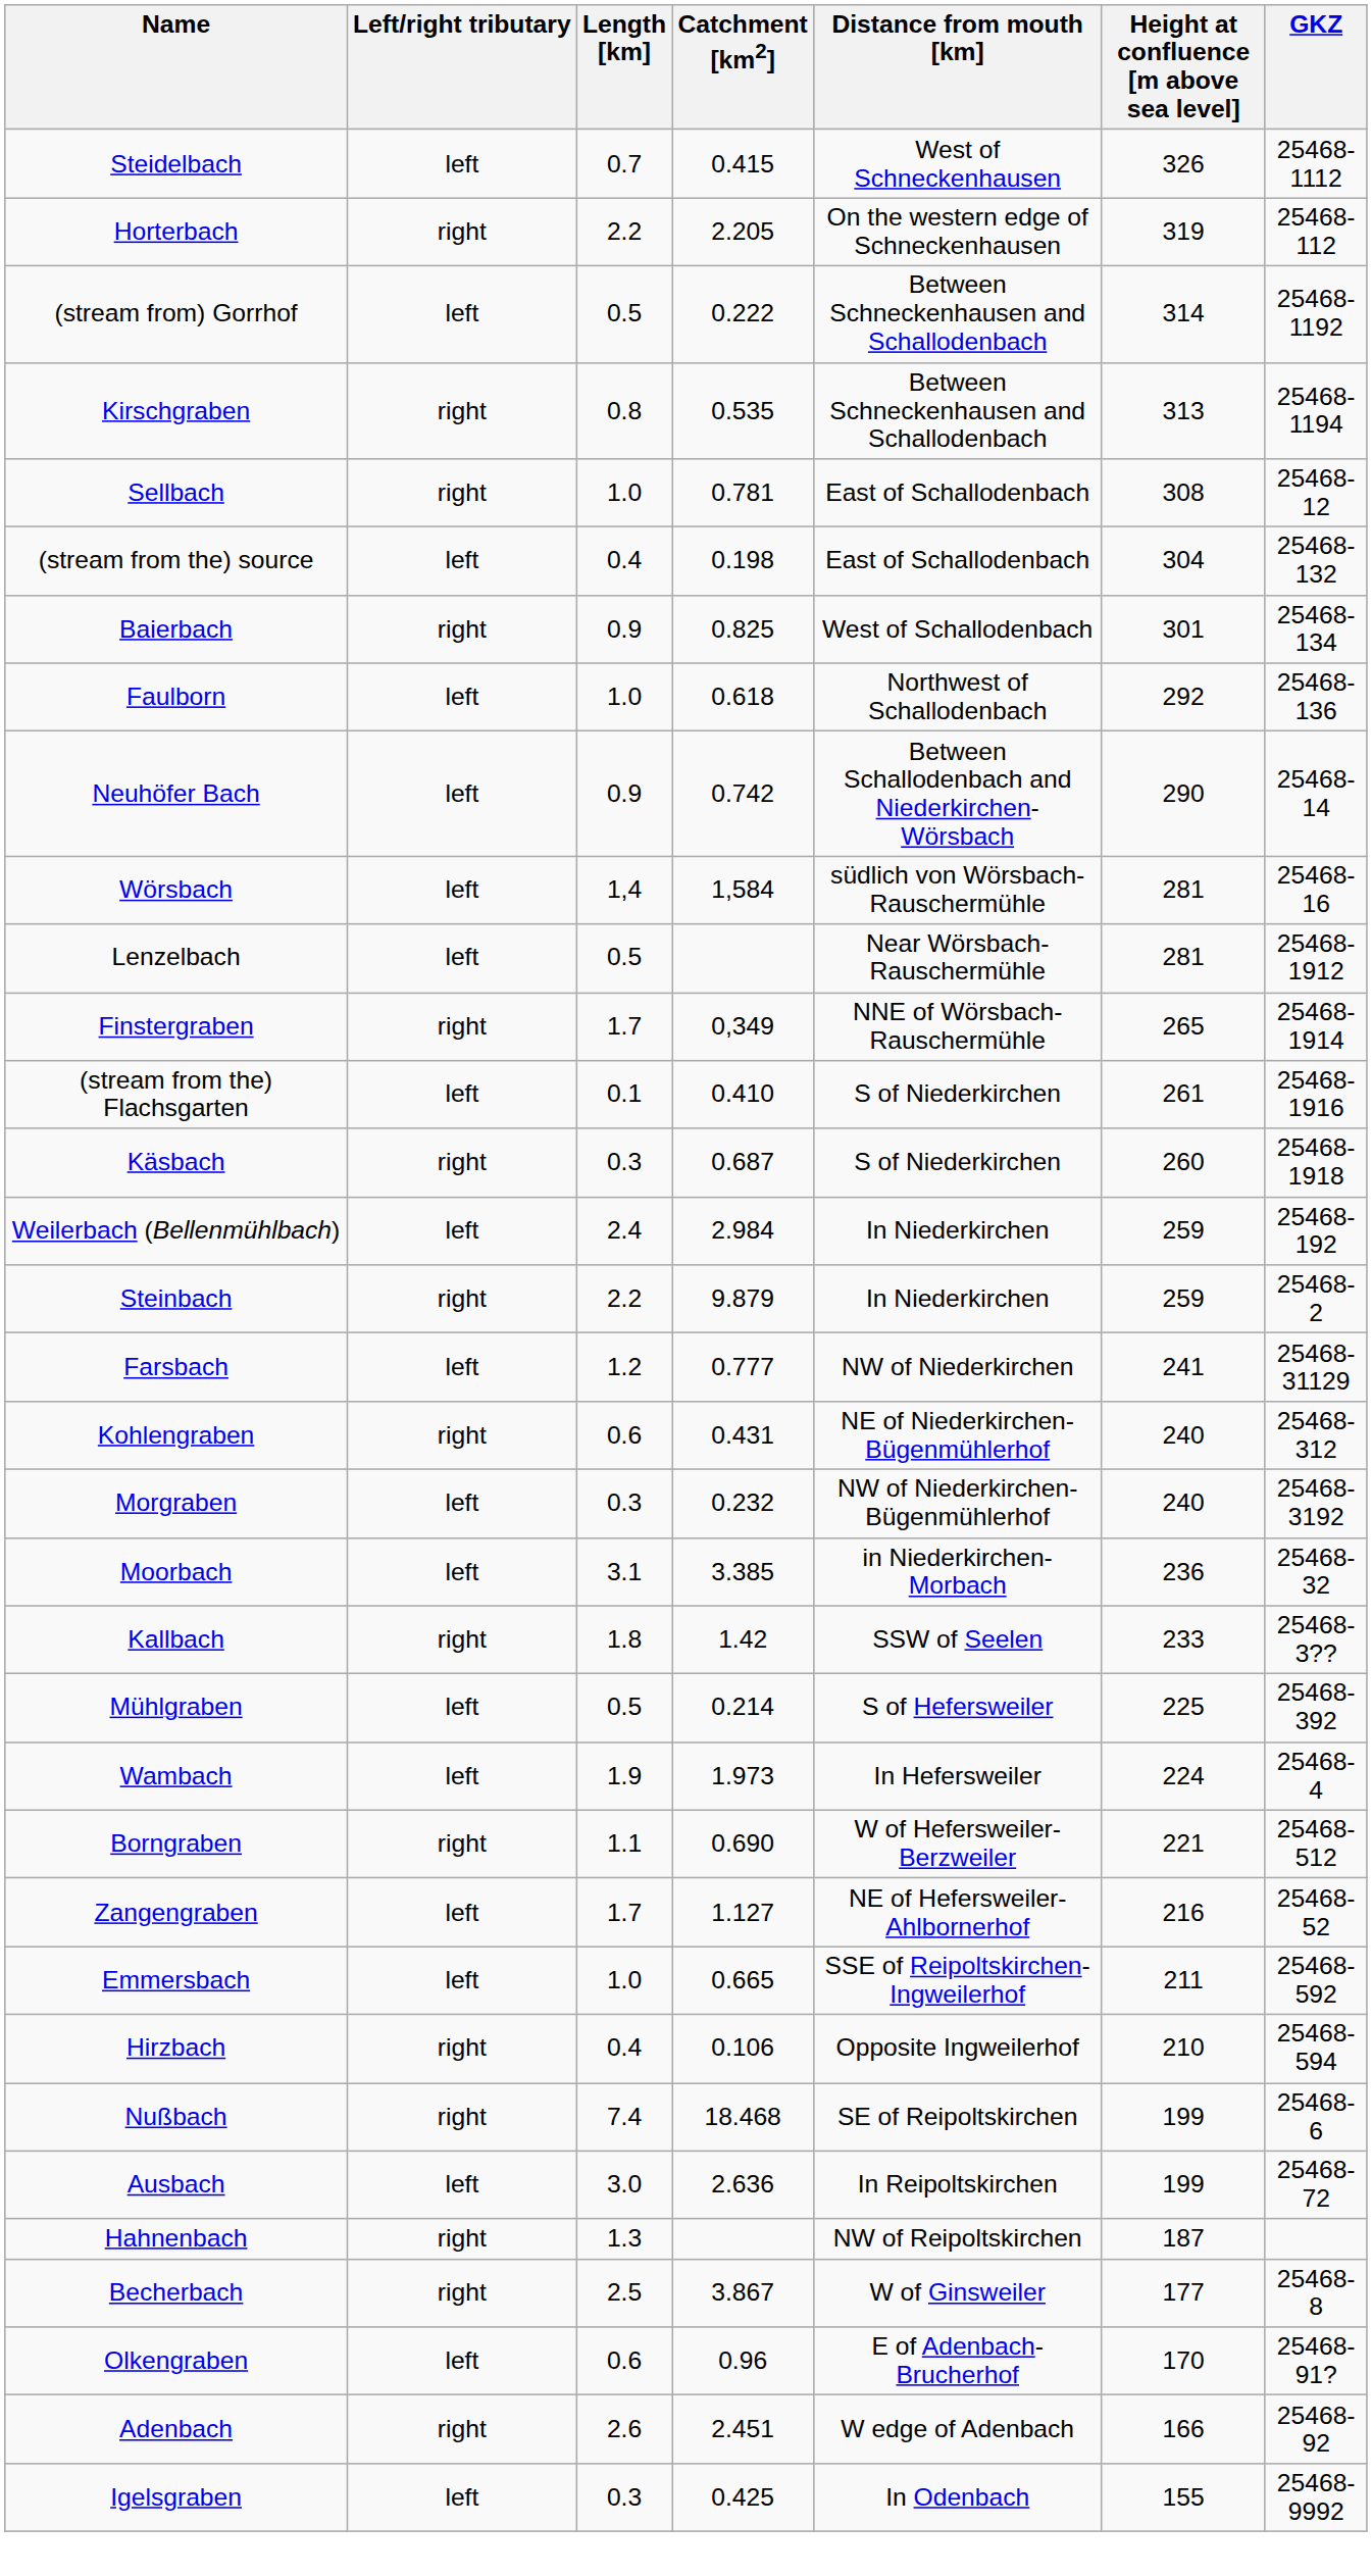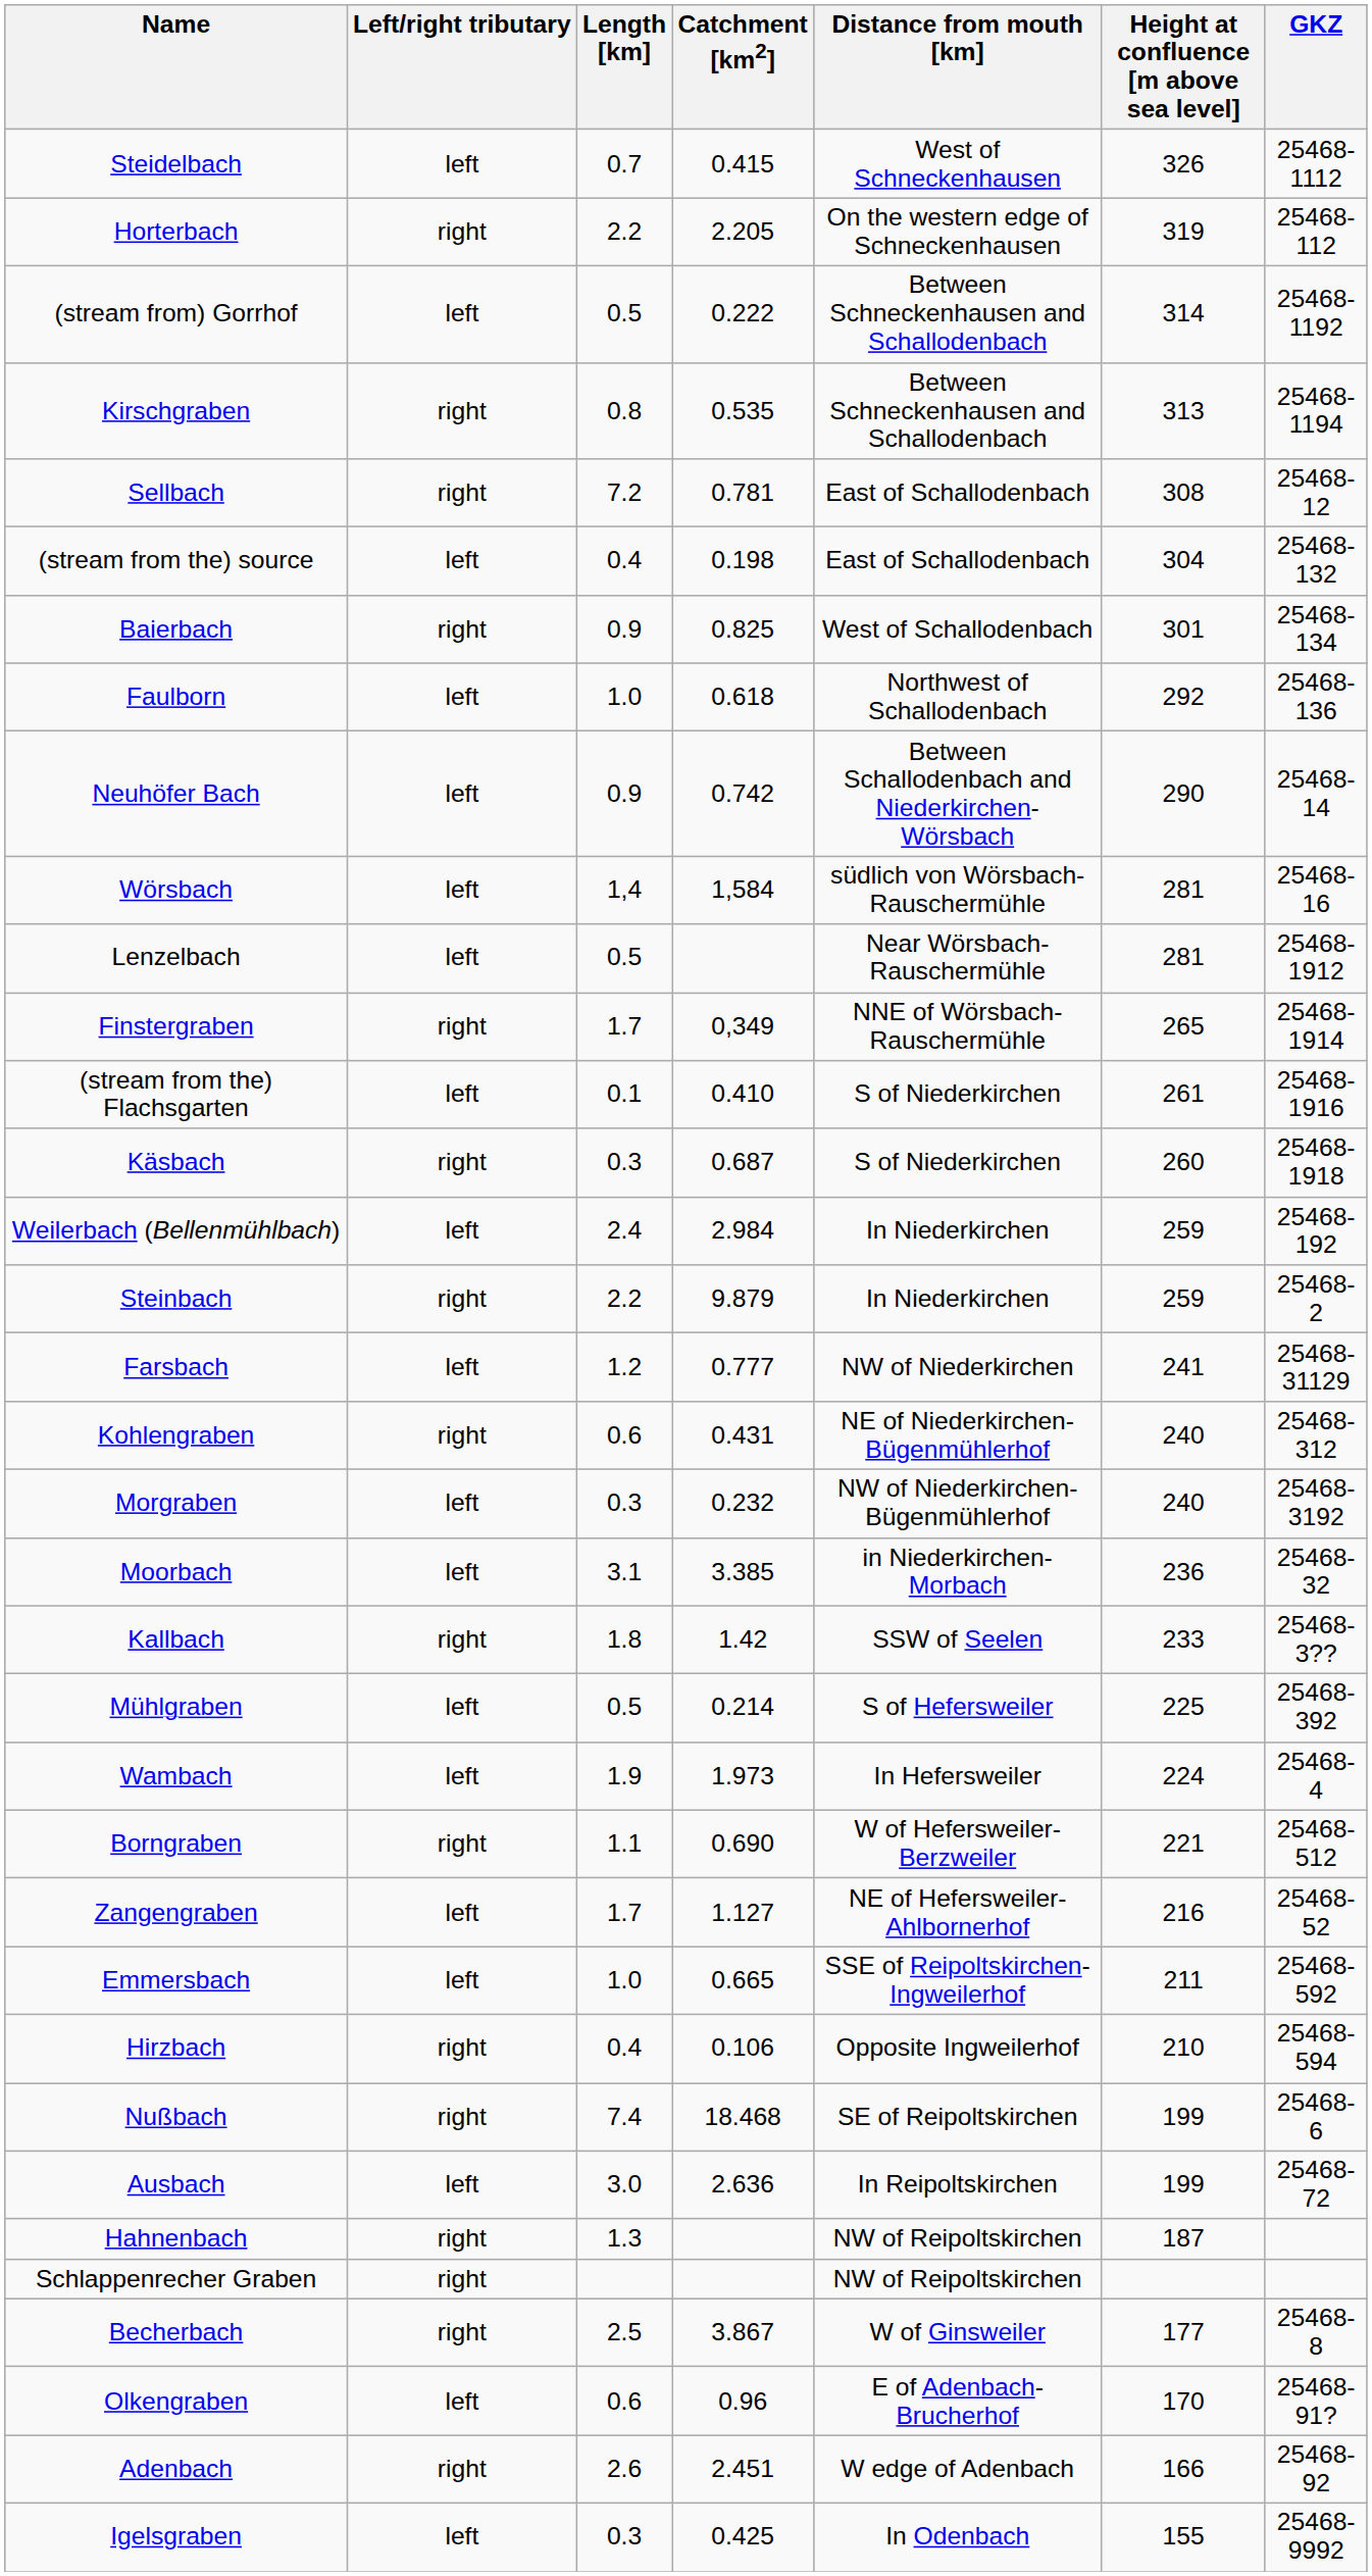 <table class="wikitable toptextcells sortable" style="text-align:center">
 <tr style="vertical-align:top">
 <th class="unsortable">Name</th>
 <th class="unsortable">Left/right tributary</th>
 <th>Length<br><span>[km]</span></th>
 <th>Catchment<br><span>[km<sup>2</sup>]</span></th>
 <th>Distance from mouth<br><span>[km]</span></th>
 <th>Height at confluence<br> <span>[m above sea level]</span></th>
 <th><a href='#'>GKZ</a></th>
 </tr>
 <tr>
 <td><a href='#'>Steidelbach</a></td>
 <td>left</td>
 <td align="center">0.7</td>
 <td align="center">0.415</td>
 <td>West of <a href='#'>Schneckenhausen</a></td>
 <td align="center">326</td>
 <td>25468-1112</td>
 </tr>
 <tr>
 <td><a href='#'>Horterbach</a></td>
 <td>right</td>
 <td align="center">2.2</td>
 <td align="center">2.205</td>
 <td>On the western edge of Schneckenhausen</td>
 <td align="center">319</td>
 <td>25468-112</td>
 </tr>
 <tr>
 <td>(stream from) Gorrhof</td>
 <td>left</td>
 <td align="center">0.5</td>
 <td align="center">0.222</td>
 <td>Between Schneckenhausen and <a href='#'>Schallodenbach</a></td>
 <td align="center">314</td>
 <td>25468-1192</td>
 </tr>
 <tr>
 <td><a href='#'>Kirschgraben</a></td>
 <td>right</td>
 <td align="center">0.8</td>
 <td align="center">0.535</td>
 <td>Between Schneckenhausen and Schallodenbach</td>
 <td align="center">313</td>
 <td>25468-1194</td>
 </tr>
 <tr>
 <td><a href='#'>Sellbach</a></td>
 <td>right</td>
-<td align="center">1.0</td>
+<td align="center">7.2</td>
 <td align="center">0.781</td>
 <td>East of Schallodenbach</td>
 <td align="center">308</td>
 <td>25468-12</td>
 </tr>
 <tr>
 <td>(stream from the) source</td>
 <td>left</td>
 <td align="center">0.4</td>
 <td align="center">0.198</td>
 <td>East of Schallodenbach</td>
 <td align="center">304</td>
 <td>25468-132</td>
 </tr>
 <tr>
 <td><a href='#'>Baierbach</a></td>
 <td>right</td>
 <td align="center">0.9</td>
 <td align="center">0.825</td>
 <td>West of Schallodenbach</td>
 <td align="center">301</td>
 <td>25468-134</td>
 </tr>
 <tr>
 <td><a href='#'>Faulborn</a></td>
 <td>left</td>
 <td align="center">1.0</td>
 <td align="center">0.618</td>
 <td>Northwest of Schallodenbach</td>
 <td align="center">292</td>
 <td>25468-136</td>
 </tr>
 <tr>
 <td><a href='#'>Neuhöfer Bach</a></td>
 <td>left</td>
 <td align="center">0.9</td>
 <td align="center">0.742</td>
 <td>Between Schallodenbach and <a href='#'>Niederkirchen</a>-<a href='#'>Wörsbach</a></td>
 <td align="center">290</td>
 <td>25468-14</td>
 </tr>
 <tr>
 <td><a href='#'>Wörsbach</a></td>
 <td>left</td>
 <td align="center">1,4</td>
 <td align="center">1,584</td>
 <td>südlich von Wörsbach-Rauschermühle</td>
 <td align="center">281</td>
 <td>25468-16</td>
 </tr>
 <tr>
 <td>Lenzelbach</td>
 <td>left</td>
 <td align="center">0.5</td>
 <td align="center"></td>
 <td>Near Wörsbach-Rauschermühle</td>
 <td align="center">281</td>
 <td>25468-1912</td>
 </tr>
 <tr>
 <td><a href='#'>Finstergraben</a></td>
 <td>right</td>
 <td align="center">1.7</td>
 <td align="center">0,349</td>
 <td>NNE of Wörsbach-Rauschermühle</td>
 <td align="center">265</td>
 <td>25468-1914</td>
 </tr>
 <tr>
 <td>(stream from the) Flachsgarten</td>
 <td>left</td>
 <td align="center">0.1</td>
 <td align="center">0.410</td>
 <td>S of Niederkirchen</td>
 <td align="center">261</td>
 <td>25468-1916</td>
 </tr>
 <tr>
 <td><a href='#'>Käsbach</a></td>
 <td>right</td>
 <td align="center">0.3</td>
 <td align="center">0.687</td>
 <td>S of Niederkirchen</td>
 <td align="center">260</td>
 <td>25468-1918</td>
 </tr>
 <tr>
 <td><a href='#'>Weilerbach</a> (<em>Bellenmühlbach</em>)</td>
 <td>left</td>
 <td align="center">2.4</td>
 <td align="center">2.984</td>
 <td>In Niederkirchen</td>
 <td align="center">259</td>
 <td>25468-192</td>
 </tr>
 <tr>
 <td><a href='#'>Steinbach</a></td>
 <td>right</td>
 <td align="center">2.2</td>
 <td align="center">9.879</td>
 <td>In Niederkirchen</td>
 <td align="center">259</td>
 <td>25468-2</td>
 </tr>
 <tr>
 <td><a href='#'>Farsbach</a></td>
 <td>left</td>
 <td align="center">1.2</td>
 <td align="center">0.777</td>
 <td>NW of Niederkirchen</td>
 <td align="center">241</td>
 <td>25468-31129</td>
 </tr>
 <tr>
 <td><a href='#'>Kohlengraben</a></td>
 <td>right</td>
 <td align="center">0.6</td>
 <td align="center">0.431</td>
 <td>NE of Niederkirchen-<a href='#'>Bügenmühlerhof</a></td>
 <td align="center">240</td>
 <td>25468-312</td>
 </tr>
 <tr>
 <td><a href='#'>Morgraben</a></td>
 <td>left</td>
 <td align="center">0.3</td>
 <td align="center">0.232</td>
 <td>NW of Niederkirchen-Bügenmühlerhof</td>
 <td align="center">240</td>
 <td>25468-3192</td>
 </tr>
 <tr>
 <td><a href='#'>Moorbach</a></td>
 <td>left</td>
 <td align="center">3.1</td>
 <td align="center">3.385</td>
 <td>in Niederkirchen-<a href='#'>Morbach</a></td>
 <td align="center">236</td>
 <td>25468-32</td>
 </tr>
 <tr>
 <td><a href='#'>Kallbach</a></td>
 <td>right</td>
 <td align="center">1.8</td>
 <td align="center">1.42</td>
 <td>SSW of <a href='#'>Seelen</a></td>
 <td align="center">233</td>
 <td data-sort-value="25468-34">25468-3??</td>
 </tr>
 <tr>
 <td><a href='#'>Mühlgraben</a></td>
 <td>left</td>
 <td align="center">0.5</td>
 <td align="center">0.214</td>
 <td>S of <a href='#'>Hefersweiler</a></td>
 <td align="center">225</td>
 <td>25468-392</td>
 </tr>
 <tr>
 <td><a href='#'>Wambach</a></td>
 <td>left</td>
 <td align="center">1.9</td>
 <td align="center">1.973</td>
 <td>In Hefersweiler</td>
 <td align="center">224</td>
 <td>25468-4</td>
 </tr>
 <tr>
 <td><a href='#'>Borngraben</a></td>
 <td>right</td>
 <td align="center">1.1</td>
 <td align="center">0.690</td>
 <td>W of Hefersweiler-<a href='#'>Berzweiler</a></td>
 <td align="center">221</td>
 <td>25468-512</td>
 </tr>
 <tr>
 <td><a href='#'>Zangengraben</a></td>
 <td>left</td>
 <td align="center">1.7</td>
 <td align="center">1.127</td>
 <td>NE of Hefersweiler-<a href='#'>Ahlbornerhof</a></td>
 <td align="center">216</td>
 <td>25468-52</td>
 </tr>
 <tr>
 <td><a href='#'>Emmersbach</a></td>
 <td>left</td>
 <td align="center">1.0</td>
 <td align="center">0.665</td>
 <td>SSE of <a href='#'>Reipoltskirchen</a>-<a href='#'>Ingweilerhof</a></td>
 <td align="center">211</td>
 <td>25468-592</td>
 </tr>
 <tr>
 <td><a href='#'>Hirzbach</a></td>
 <td>right</td>
 <td align="center">0.4</td>
 <td align="center">0.106</td>
 <td>Opposite Ingweilerhof</td>
 <td align="center">210</td>
 <td>25468-594</td>
 </tr>
 <tr>
 <td><a href='#'>Nußbach</a></td>
 <td>right</td>
 <td align="center">7.4</td>
 <td align="center">18.468</td>
 <td>SE of Reipoltskirchen</td>
 <td align="center">199</td>
 <td>25468-6</td>
 </tr>
 <tr>
 <td><a href='#'>Ausbach</a></td>
 <td>left</td>
 <td align="center">3.0</td>
 <td align="center">2.636</td>
 <td>In Reipoltskirchen</td>
 <td align="center">199</td>
 <td>25468-72</td>
 </tr>
 <tr>
 <td><a href='#'>Hahnenbach</a></td>
 <td>right</td>
 <td align="center">1.3</td>
 <td align="center"></td>
 <td>NW of Reipoltskirchen</td>
 <td align="center">187</td>
 <td></td>
 </tr>
 <tr>
+<td>Schlappenrecher Graben</td>
+<td>right</td>
+<td align="center"></td>
+<td align="center"></td>
+<td>NW of Reipoltskirchen</td>
+<td align="center"></td>
+<td></td>
+</tr>
+<tr>
 <td><a href='#'>Becherbach</a></td>
 <td>right</td>
 <td align="center">2.5</td>
 <td align="center">3.867</td>
 <td>W of <a href='#'>Ginsweiler</a></td>
 <td align="center">177</td>
 <td>25468-8</td>
 </tr>
 <tr>
 <td><a href='#'>Olkengraben</a></td>
 <td>left</td>
 <td align="center">0.6</td>
 <td align="center">0.96</td>
 <td>E of <a href='#'>Adenbach</a>-<a href='#'>Brucherhof</a></td>
 <td align="center">170</td>
 <td data-sort-value="25468-912">25468-91?</td>
 </tr>
 <tr>
 <td><a href='#'>Adenbach</a></td>
 <td>right</td>
 <td align="center">2.6</td>
 <td align="center">2.451</td>
 <td>W edge of Adenbach</td>
 <td align="center">166</td>
 <td>25468-92</td>
 </tr>
 <tr>
 <td><a href='#'>Igelsgraben</a></td>
 <td>left</td>
 <td align="center">0.3</td>
 <td align="center">0.425</td>
 <td>In <a href='#'>Odenbach</a></td>
 <td align="center">155</td>
 <td>25468-9992</td>
 </tr>
 </table>
